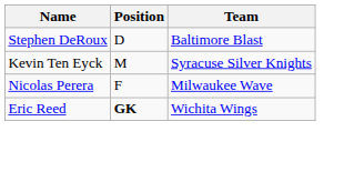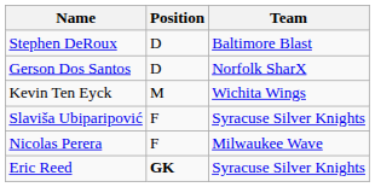 <table class="wikitable">
 <tr>
 <th>Name</th>
 <th>Position</th>
 <th>Team</th>
 </tr>
 <tr>
 <td><a href='#'>Stephen DeRoux</a></td>
 <td>D</td>
 <td><a href='#'>Baltimore Blast</a></td>
 </tr>
 <tr>
+<td><a href='#'>Gerson Dos Santos</a></td>
+<td>D</td>
+<td><a href='#'>Norfolk SharX</a></td>
+</tr>
+<tr>
 <td>Kevin Ten Eyck</td>
 <td>M</td>
+<td><a href='#'>Wichita Wings</a></td>
+</tr>
+<tr>
+<td><a href='#'>Slaviša Ubiparipović</a></td>
+<td>F</td>
 <td><a href='#'>Syracuse Silver Knights</a></td>
 </tr>
 <tr>
 <td><a href='#'>Nicolas Perera</a></td>
 <td>F</td>
 <td><a href='#'>Milwaukee Wave</a></td>
 </tr>
 <tr>
 <td><a href='#'>Eric Reed</a></td>
 <td><strong>GK</strong></td>
-<td><a href='#'>Wichita Wings</a></td>
+<td><a href='#'>Syracuse Silver Knights</a></td>
 </tr>
 </table>
